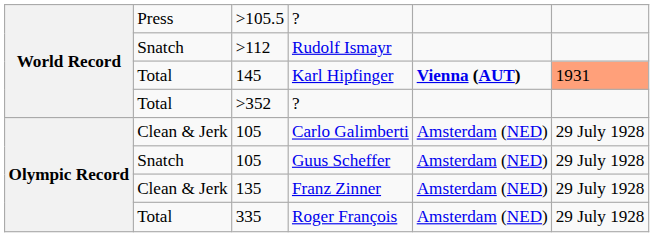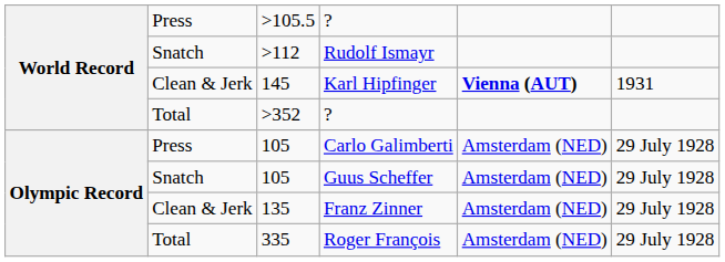 <table class="wikitable" style="font-size:95%;">
 <tr>
 <th rowspan=4>World Record</th>
 <td>Press</td>
 <td>>105.5</td>
 <td>?</td>
 <td></td>
 <td></td>
 </tr>
 <tr>
 <td>Snatch</td>
 <td>>112</td>
 <td> <a href='#'>Rudolf Ismayr</a></td>
 <td></td>
 <td></td>
 </tr>
 <tr>
-<td>Total</td>
+<td>Clean & Jerk</td>
 <td>145</td>
 <td> <a href='#'>Karl Hipfinger</a></td>
 <td><strong><a href='#'>Vienna</a> (<a href='#'>AUT</a>)</strong></td>
-<td style="background: lightsalmon;">1931</td>
+<td>1931</td>
 </tr>
 <tr>
 <td>Total</td>
 <td>>352</td>
 <td>?</td>
 <td></td>
 <td></td>
 </tr>
 <tr>
 <th rowspan=4>Olympic Record</th>
-<td>Clean & Jerk</td>
+<td>Press</td>
 <td>105</td>
 <td> <a href='#'>Carlo Galimberti</a></td>
 <td><a href='#'>Amsterdam</a> (<a href='#'>NED</a>)</td>
 <td>29 July 1928</td>
 </tr>
 <tr>
 <td>Snatch</td>
 <td>105</td>
 <td> <a href='#'>Guus Scheffer</a></td>
 <td><a href='#'>Amsterdam</a> (<a href='#'>NED</a>)</td>
 <td>29 July 1928</td>
 </tr>
 <tr>
 <td>Clean & Jerk</td>
 <td>135</td>
 <td> <a href='#'>Franz Zinner</a></td>
 <td><a href='#'>Amsterdam</a> (<a href='#'>NED</a>)</td>
 <td>29 July 1928</td>
 </tr>
 <tr>
 <td>Total</td>
 <td>335</td>
 <td> <a href='#'>Roger François</a></td>
 <td><a href='#'>Amsterdam</a> (<a href='#'>NED</a>)</td>
 <td>29 July 1928</td>
 </tr>
 </table>
